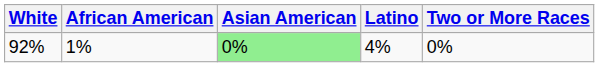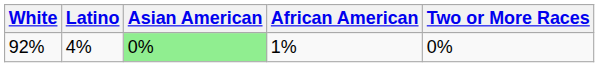 <table class="wikitable">
 <tr>
 <th><a href='#'>White</a></th>
+<th><a href='#'>Latino</a></th>
+<th><a href='#'>Asian American</a></th>
 <th><a href='#'>African American</a></th>
-<th><a href='#'>Asian American</a></th>
-<th><a href='#'>Latino</a></th>
 <th><a href='#'>Two or More Races</a></th>
 </tr>
 <tr>
 <td>92%</td>
+<td>4%</td>
+<td style="background: lightgreen;">0%</td>
 <td>1%</td>
-<td style="background: lightgreen;">0%</td>
-<td>4%</td>
 <td>0%</td>
 </tr>
 </table>
